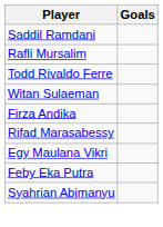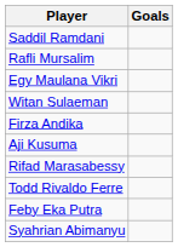 <table class="wikitable sortable" style="text-align: left;">
 <tr>
 <th>Player</th>
 <th>Goals</th>
 </tr>
 <tr>
 <td><a href='#'>Saddil Ramdani</a></td>
 <td></td>
 </tr>
 <tr>
 <td><a href='#'>Rafli Mursalim</a></td>
 <td></td>
 </tr>
 <tr>
-<td><a href='#'>Todd Rivaldo Ferre</a></td>
+<td><a href='#'>Egy Maulana Vikri</a></td>
 <td></td>
 </tr>
 <tr>
 <td><a href='#'>Witan Sulaeman</a></td>
 <td></td>
 </tr>
 <tr>
 <td><a href='#'>Firza Andika</a></td>
 <td></td>
 </tr>
 <tr>
+<td><a href='#'>Aji Kusuma</a></td>
+<td></td>
+</tr>
+<tr>
 <td><a href='#'>Rifad Marasabessy</a></td>
 <td></td>
 </tr>
 <tr>
-<td><a href='#'>Egy Maulana Vikri</a></td>
+<td><a href='#'>Todd Rivaldo Ferre</a></td>
 <td></td>
 </tr>
 <tr>
 <td><a href='#'>Feby Eka Putra</a></td>
 <td></td>
 </tr>
 <tr>
 <td><a href='#'>Syahrian Abimanyu</a></td>
 <td></td>
 </tr>
 </table>
